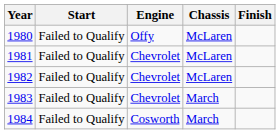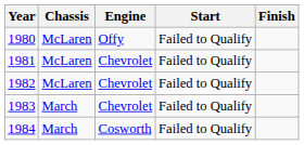 <table class="wikitable" style="font-size: 95%;">
 <tr>
 <th>Year</th>
+<th>Chassis</th>
+<th>Engine</th>
 <th>Start</th>
-<th>Engine</th>
-<th>Chassis</th>
 <th>Finish</th>
 </tr>
 <tr>
 <td><a href='#'>1980</a></td>
+<td><a href='#'>McLaren</a></td>
+<td><a href='#'>Offy</a></td>
 <td>Failed to Qualify</td>
-<td><a href='#'>Offy</a></td>
-<td><a href='#'>McLaren</a></td>
 <td></td>
 </tr>
 <tr>
 <td><a href='#'>1981</a></td>
+<td><a href='#'>McLaren</a></td>
+<td><a href='#'>Chevrolet</a></td>
 <td>Failed to Qualify</td>
-<td><a href='#'>Chevrolet</a></td>
-<td><a href='#'>McLaren</a></td>
 <td></td>
 </tr>
 <tr>
 <td><a href='#'>1982</a></td>
+<td><a href='#'>McLaren</a></td>
+<td><a href='#'>Chevrolet</a></td>
 <td>Failed to Qualify</td>
-<td><a href='#'>Chevrolet</a></td>
-<td><a href='#'>McLaren</a></td>
 <td></td>
 </tr>
 <tr>
 <td><a href='#'>1983</a></td>
+<td><a href='#'>March</a></td>
+<td><a href='#'>Chevrolet</a></td>
 <td>Failed to Qualify</td>
-<td><a href='#'>Chevrolet</a></td>
-<td><a href='#'>March</a></td>
 <td></td>
 </tr>
 <tr>
 <td><a href='#'>1984</a></td>
+<td><a href='#'>March</a></td>
+<td><a href='#'>Cosworth</a></td>
 <td>Failed to Qualify</td>
-<td><a href='#'>Cosworth</a></td>
-<td><a href='#'>March</a></td>
 <td></td>
 </tr>
 </table>
